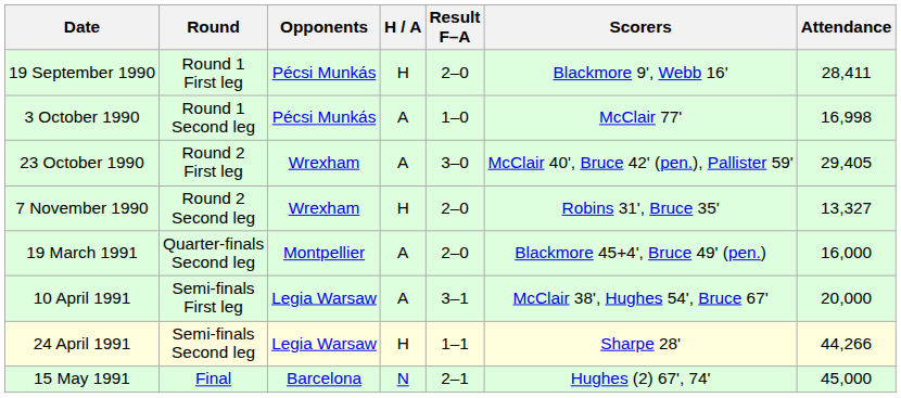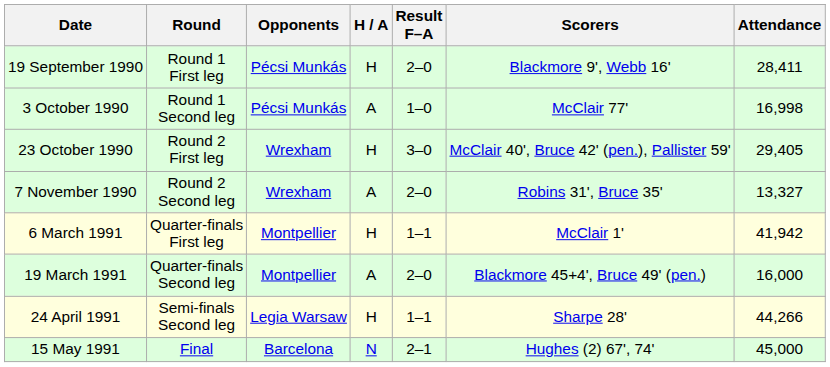 <table class="wikitable" style="text-align:center">
 <tr>
 <th>Date</th>
 <th>Round</th>
 <th>Opponents</th>
 <th>H / A</th>
 <th>Result<br>F–A</th>
 <th>Scorers</th>
 <th>Attendance</th>
 </tr>
 <tr bgcolor="#ddffdd">
 <td>19 September 1990</td>
 <td>Round 1<br>First leg</td>
 <td><a href='#'>Pécsi Munkás</a></td>
 <td>H</td>
 <td>2–0</td>
 <td><a href='#'>Blackmore</a> 9', <a href='#'>Webb</a> 16'</td>
 <td>28,411</td>
 </tr>
 <tr bgcolor="#ddffdd">
 <td>3 October 1990</td>
 <td>Round 1<br>Second leg</td>
 <td><a href='#'>Pécsi Munkás</a></td>
 <td>A</td>
 <td>1–0</td>
 <td><a href='#'>McClair</a> 77'</td>
 <td>16,998</td>
 </tr>
 <tr bgcolor="#ddffdd">
 <td>23 October 1990</td>
 <td>Round 2<br>First leg</td>
 <td><a href='#'>Wrexham</a></td>
-<td>A</td>
+<td>H</td>
 <td>3–0</td>
 <td><a href='#'>McClair</a> 40', <a href='#'>Bruce</a> 42' (<a href='#'>pen.</a>), <a href='#'>Pallister</a> 59'</td>
 <td>29,405</td>
 </tr>
 <tr bgcolor="#ddffdd">
 <td>7 November 1990</td>
 <td>Round 2<br>Second leg</td>
 <td><a href='#'>Wrexham</a></td>
-<td>H</td>
+<td>A</td>
 <td>2–0</td>
 <td><a href='#'>Robins</a> 31', <a href='#'>Bruce</a> 35'</td>
 <td>13,327</td>
+</tr>
+<tr bgcolor="#ffffdd">
+<td>6 March 1991</td>
+<td>Quarter-finals<br>First leg</td>
+<td><a href='#'>Montpellier</a></td>
+<td>H</td>
+<td>1–1</td>
+<td><a href='#'>McClair</a> 1'</td>
+<td>41,942</td>
 </tr>
 <tr bgcolor="#ddffdd">
 <td>19 March 1991</td>
 <td>Quarter-finals<br>Second leg</td>
 <td><a href='#'>Montpellier</a></td>
 <td>A</td>
 <td>2–0</td>
 <td><a href='#'>Blackmore</a> 45+4', <a href='#'>Bruce</a> 49' (<a href='#'>pen.</a>)</td>
 <td>16,000</td>
-</tr>
-<tr bgcolor="#ddffdd">
-<td>10 April 1991</td>
-<td>Semi-finals<br>First leg</td>
-<td><a href='#'>Legia Warsaw</a></td>
-<td>A</td>
-<td>3–1</td>
-<td><a href='#'>McClair</a> 38', <a href='#'>Hughes</a> 54', <a href='#'>Bruce</a> 67'</td>
-<td>20,000</td>
 </tr>
 <tr bgcolor="#ffffdd">
 <td>24 April 1991</td>
 <td>Semi-finals<br>Second leg</td>
 <td><a href='#'>Legia Warsaw</a></td>
 <td>H</td>
 <td>1–1</td>
 <td><a href='#'>Sharpe</a> 28'</td>
 <td>44,266</td>
 </tr>
 <tr bgcolor="#ddffdd">
 <td>15 May 1991</td>
 <td><a href='#'>Final</a></td>
 <td><a href='#'>Barcelona</a></td>
 <td><a href='#'>N</a></td>
 <td>2–1</td>
 <td><a href='#'>Hughes</a> (2) 67', 74'</td>
 <td>45,000</td>
 </tr>
 </table>
